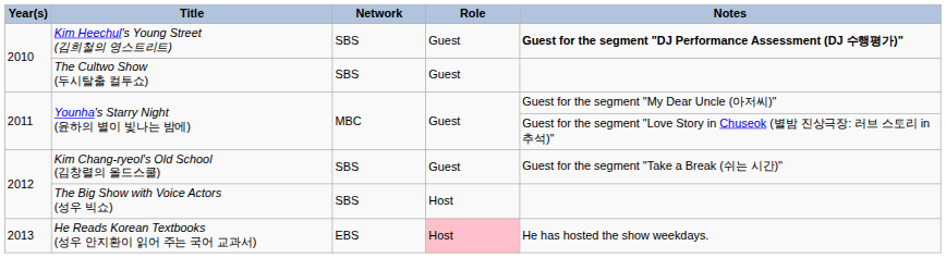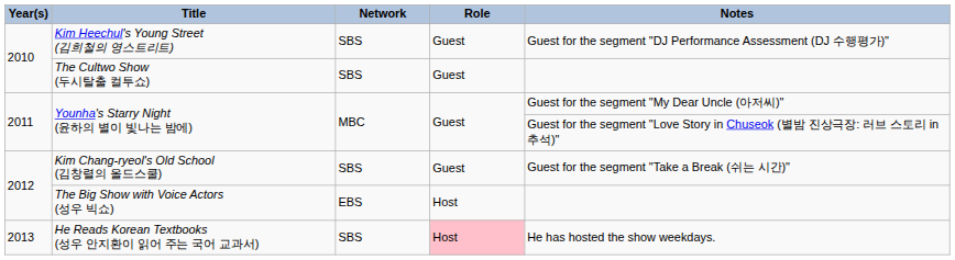 <table class="wikitable"  style="width:100%">
 <tr>
 <th style="background:#b0c4de; width:5%;">Year(s)</th>
 <th style="background:#b0c4de; width:30%;">Title</th>
 <th style="background:#b0c4de; width:10%;">Network</th>
 <th style="background:#b0c4de; width:10%;">Role</th>
 <th style="background:#b0c4de; width:45%;">Notes</th>
 </tr>
 <tr>
 <td rowspan="2">2010</td>
 <td><em><a href='#'>Kim Heechul</a>'s Young Street</em><br><em>(김희철의 영스트리트)</em></td>
 <td>SBS</td>
 <td>Guest</td>
-<td><strong>Guest for the segment "DJ Performance Assessment (DJ 수행평가)"</strong></td>
+<td>Guest for the segment "DJ Performance Assessment (DJ 수행평가)"</td>
 </tr>
 <tr>
 <td><em>The Cultwo Show</em><br>(두시탈출 컬투쇼)</td>
 <td>SBS</td>
 <td>Guest</td>
 <td></td>
 </tr>
 <tr>
 <td rowspan="2">2011</td>
 <td rowspan="2"><em><a href='#'>Younha</a>'s Starry Night</em><br>(윤하의 별이 빛나는 밤에)</td>
 <td rowspan="2">MBC</td>
 <td rowspan="2">Guest</td>
 <td>Guest for the segment "My Dear Uncle (아저씨)"</td>
 </tr>
 <tr>
 <td>Guest for the segment "Love Story in <a href='#'>Chuseok</a> (별밤 진상극장: 러브 스토리 in 추석)"</td>
 </tr>
 <tr>
 <td rowspan="2">2012</td>
 <td><em>Kim Chang-ryeol's Old School</em><br>(김창렬의 올드스쿨)</td>
 <td>SBS</td>
 <td>Guest</td>
 <td>Guest for the segment "Take a Break (쉬는 시간)"</td>
 </tr>
 <tr>
 <td><em>The Big Show with Voice Actors</em><br>(성우 빅쇼)</td>
-<td>SBS</td>
+<td>EBS</td>
 <td>Host</td>
 <td></td>
 </tr>
 <tr>
 <td>2013</td>
 <td><em>He Reads Korean Textbooks</em><br>(성우 안지환이 읽어 주는 국어 교과서)</td>
-<td>EBS</td>
+<td>SBS</td>
 <td style="background: pink;">Host</td>
 <td>He has hosted the show weekdays.</td>
 </tr>
 </table>
